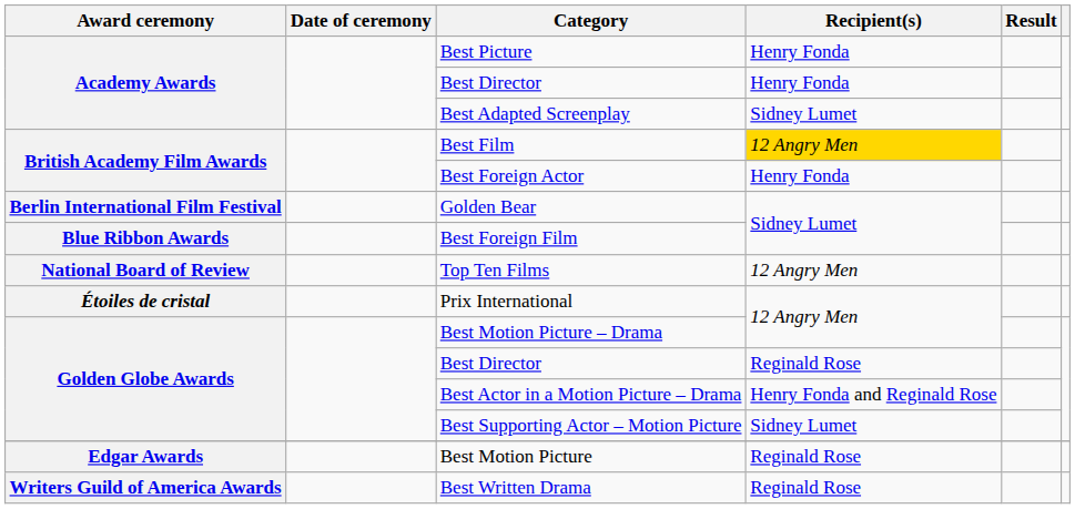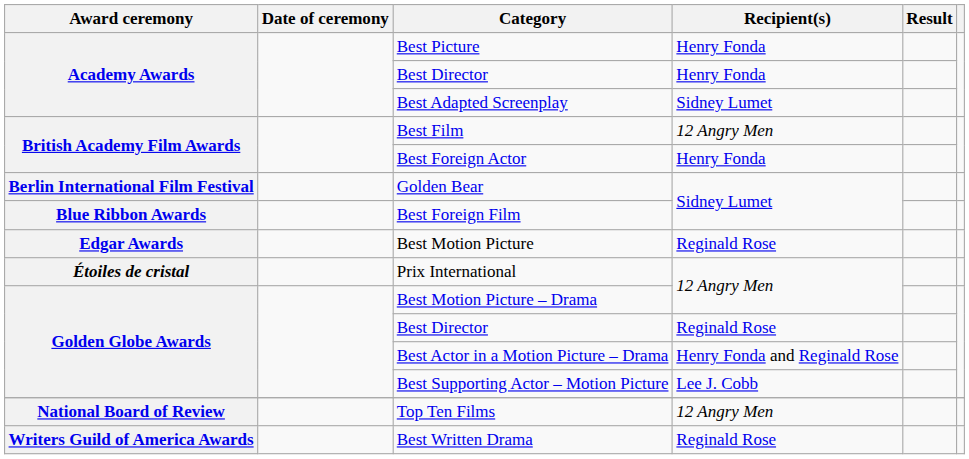 <table class="wikitable plainrowheaders sortable" style="font-size: 95%;">
 <tr>
 <th scope="col">Award ceremony</th>
 <th scope="col">Date of ceremony</th>
 <th scope="col">Category</th>
 <th scope="col">Recipient(s)</th>
 <th scope="col">Result</th>
 <th scope="col" class="unsortable"></th>
 </tr>
 <tr>
 <th scope="row" rowspan="3"><a href='#'>Academy Awards</a></th>
 <td rowspan="3"><a href='#'></a></td>
 <td><a href='#'>Best Picture</a></td>
 <td><a href='#'>Henry Fonda</a></td>
 <td></td>
 <td style="text-align:center;" rowspan="3"></td>
 </tr>
 <tr>
 <td><a href='#'>Best Director</a></td>
 <td><a href='#'>Henry Fonda</a></td>
 <td></td>
 </tr>
 <tr>
 <td><a href='#'>Best Adapted Screenplay</a></td>
 <td><a href='#'>Sidney Lumet</a></td>
 <td></td>
 </tr>
 <tr>
 <th scope="row" rowspan="2"><a href='#'>British Academy Film Awards</a></th>
 <td rowspan="2"><a href='#'></a></td>
 <td><a href='#'>Best Film</a></td>
-<td style="background: gold;"><em>12 Angry Men</em></td>
+<td><em>12 Angry Men</em></td>
 <td></td>
 <td style="text-align:center;" rowspan="2"></td>
 </tr>
 <tr>
 <td><a href='#'>Best Foreign Actor</a></td>
 <td><a href='#'>Henry Fonda</a></td>
 <td></td>
 </tr>
 <tr>
 <th scope="row"><a href='#'>Berlin International Film Festival</a></th>
 <td><a href='#'></a></td>
 <td><a href='#'>Golden Bear</a></td>
 <td rowspan="2"><a href='#'>Sidney Lumet</a></td>
 <td></td>
 <td style="text-align:center;"></td>
 </tr>
 <tr>
 <th scope="row"><a href='#'>Blue Ribbon Awards</a></th>
 <td></td>
 <td><a href='#'>Best Foreign Film</a></td>
 <td></td>
 <td style="text-align:center;"></td>
 </tr>
 <tr>
-<th scope="row"><a href='#'>National Board of Review</a></th>
-<td><a href='#'></a></td>
-<td><a href='#'>Top Ten Films</a></td>
-<td><em>12 Angry Men</em></td>
+<th scope="row"><a href='#'>Edgar Awards</a></th>
+<td></td>
+<td>Best Motion Picture</td>
+<td><a href='#'>Reginald Rose</a></td>
 <td></td>
 <td style="text-align:center;"></td>
 </tr>
 <tr>
 <th scope="row"><em>Étoiles de cristal</em></th>
 <td></td>
 <td>Prix International</td>
 <td rowspan="2"><em>12 Angry Men</em></td>
 <td></td>
 <td style="text-align:center;"></td>
 </tr>
 <tr>
 <th scope="row" rowspan="4"><a href='#'>Golden Globe Awards</a></th>
 <td rowspan="4"><a href='#'></a></td>
 <td><a href='#'>Best Motion Picture – Drama</a></td>
 <td></td>
 <td style="text-align:center;" rowspan="4"></td>
 </tr>
 <tr>
 <td><a href='#'>Best Director</a></td>
 <td><a href='#'>Reginald Rose</a></td>
 <td></td>
 </tr>
 <tr>
 <td><a href='#'>Best Actor in a Motion Picture – Drama</a></td>
 <td><a href='#'>Henry Fonda</a> and <a href='#'>Reginald Rose</a></td>
 <td></td>
 </tr>
 <tr>
 <td><a href='#'>Best Supporting Actor – Motion Picture</a></td>
-<td><a href='#'>Sidney Lumet</a></td>
+<td><a href='#'>Lee J. Cobb</a></td>
 <td></td>
 </tr>
 <tr>
 </tr>
 <tr>
-<th scope="row"><a href='#'>Edgar Awards</a></th>
-<td></td>
-<td>Best Motion Picture</td>
-<td><a href='#'>Reginald Rose</a></td>
+<th scope="row"><a href='#'>National Board of Review</a></th>
+<td><a href='#'></a></td>
+<td><a href='#'>Top Ten Films</a></td>
+<td><em>12 Angry Men</em></td>
 <td></td>
 <td style="text-align:center;"></td>
 </tr>
 <tr>
 <th scope="row"><a href='#'>Writers Guild of America Awards</a></th>
 <td><a href='#'></a></td>
 <td><a href='#'>Best Written Drama</a></td>
 <td><a href='#'>Reginald Rose</a></td>
 <td></td>
 <td style="text-align:center;"></td>
 </tr>
 </table>
